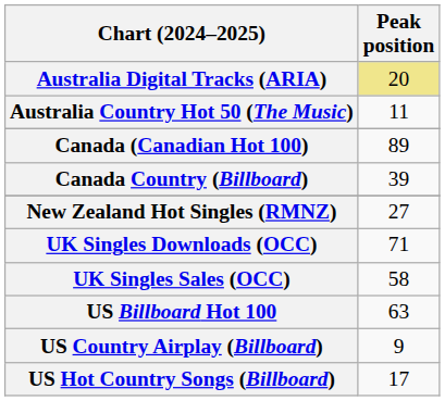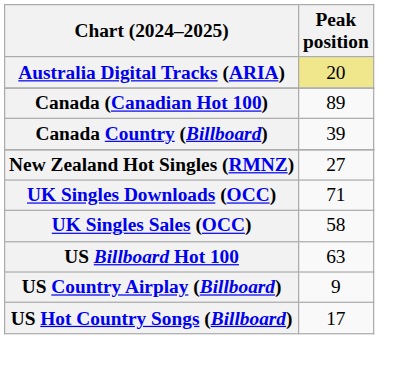 <table class="wikitable sortable plainrowheaders" style="text-align:center">
 <tr>
 <th scope="col">Chart (2024–2025)</th>
 <th scope="col">Peak<br>position</th>
 </tr>
 <tr>
 <th scope="row"><a href='#'>Australia Digital Tracks</a> (<a href='#'>ARIA</a>)</th>
 <td style="background: khaki;">20</td>
-</tr>
-<tr>
-<th scope="row">Australia <a href='#'>Country Hot 50</a> (<em><a href='#'>The Music</a></em>)</th>
-<td>11</td>
 </tr>
 <tr>
 </tr>
 <tr>
 <th scope="row">Canada (<a href='#'>Canadian Hot 100</a>)</th>
 <td>89</td>
 </tr>
 <tr>
 <th scope="row">Canada <a href='#'>Country</a> (<em><a href='#'>Billboard</a></em>)</th>
 <td>39</td>
 </tr>
 <tr>
 </tr>
 <tr>
 </tr>
 <tr>
 <th scope="row">New Zealand Hot Singles (<a href='#'>RMNZ</a>)</th>
 <td>27</td>
 </tr>
 <tr>
 <th scope="row"><a href='#'>UK Singles Downloads</a> (<a href='#'>OCC</a>)</th>
 <td>71</td>
 </tr>
 <tr>
 <th scope="row"><a href='#'>UK Singles Sales</a> (<a href='#'>OCC</a>)</th>
 <td>58</td>
 </tr>
 <tr>
 <th scope="row">US <a href='#'><em>Billboard</em> Hot 100</a></th>
 <td>63</td>
 </tr>
 <tr>
 <th scope="row">US <a href='#'>Country Airplay</a> (<em><a href='#'>Billboard</a></em>)</th>
 <td>9</td>
 </tr>
 <tr>
 <th scope="row">US <a href='#'>Hot Country Songs</a> (<em><a href='#'>Billboard</a></em>)</th>
 <td>17</td>
 </tr>
 </table>
